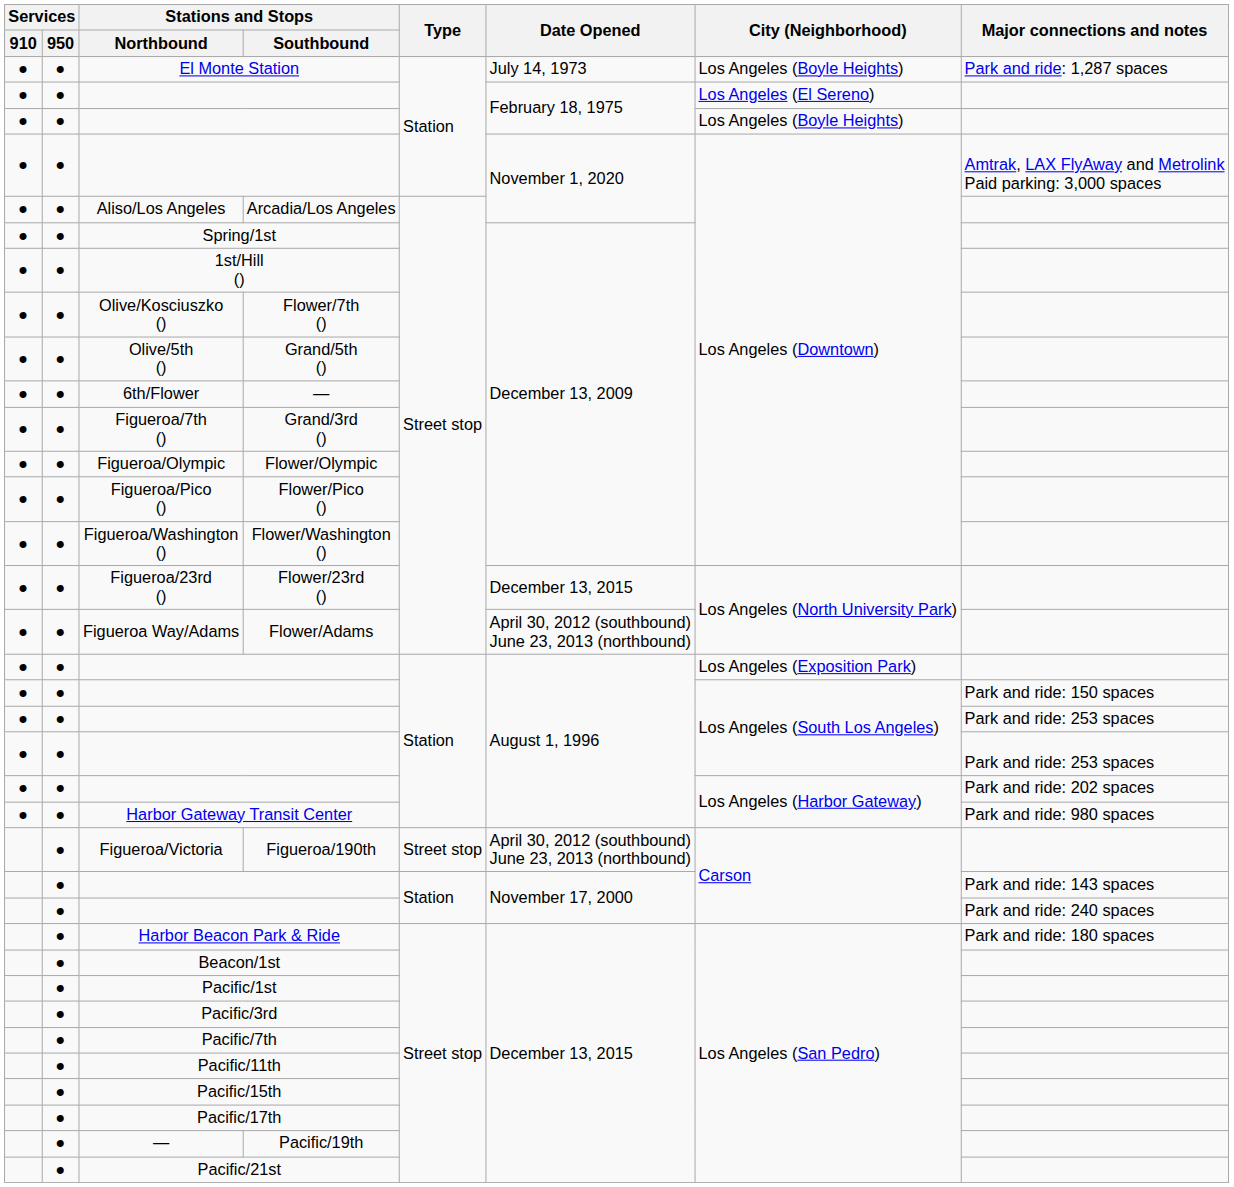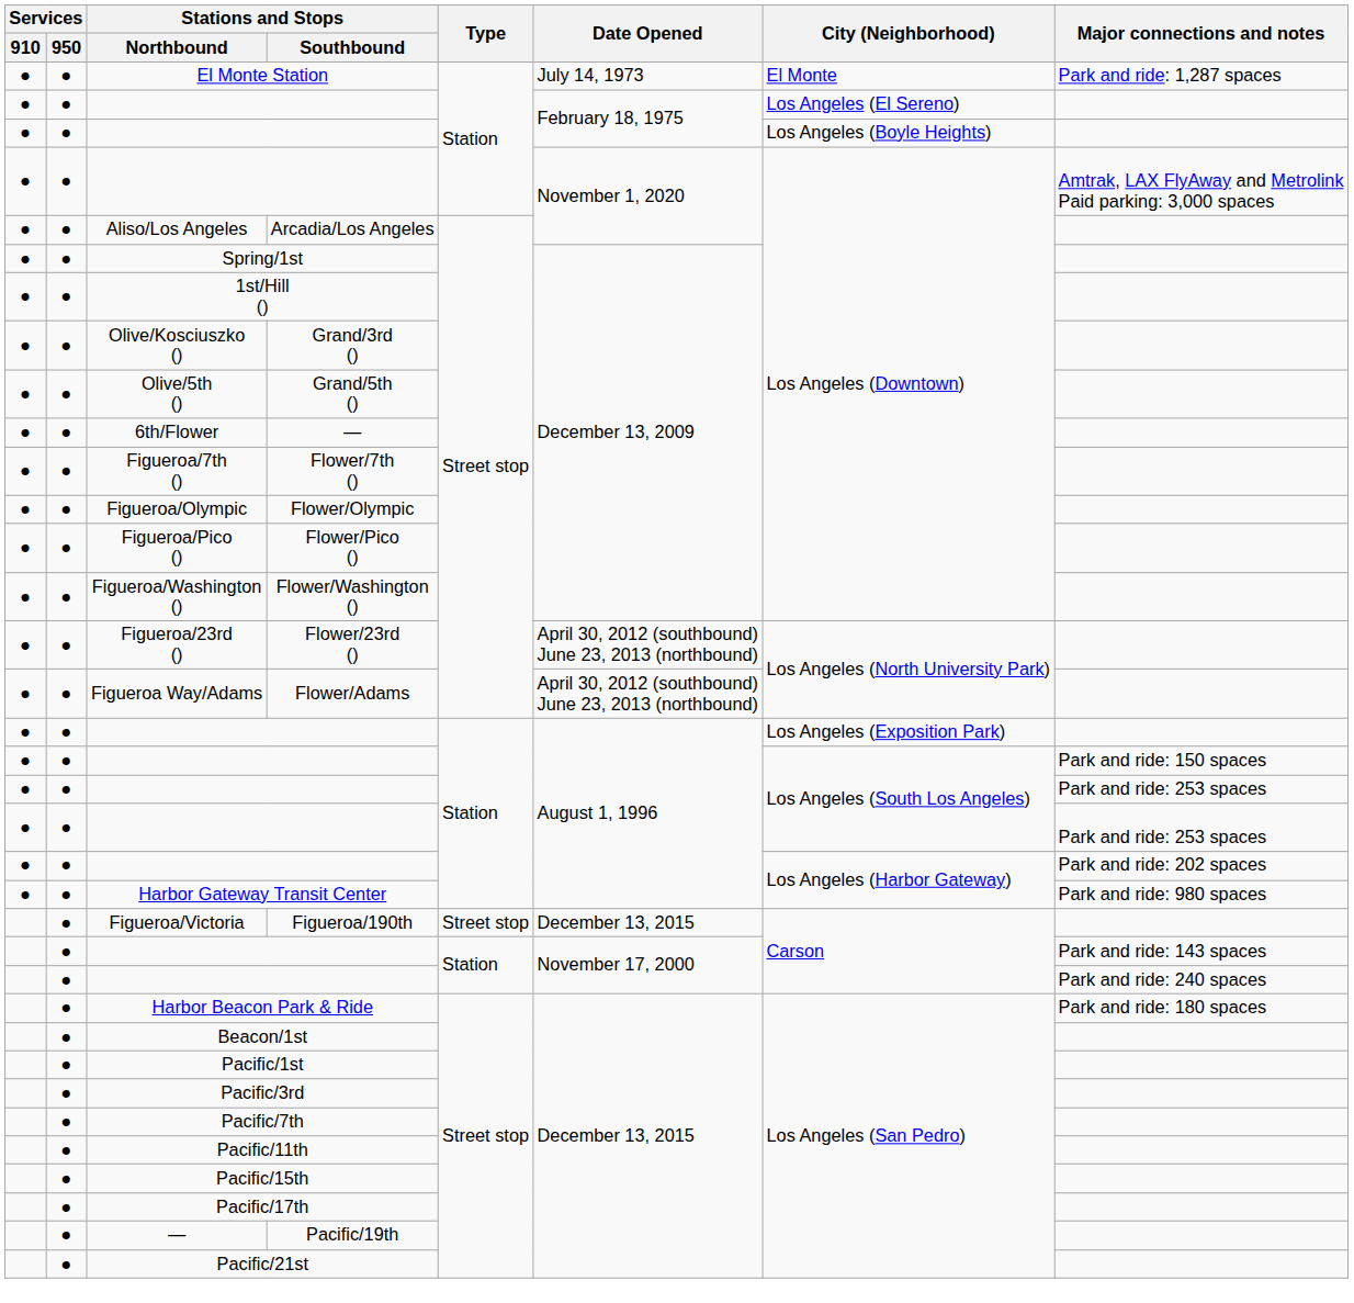 <table class="wikitable">
 <tr>
 <th colspan="2">Services</th>
 <th colspan="2">Stations and Stops</th>
 <th rowspan="2">Type</th>
 <th rowspan="2">Date Opened</th>
 <th rowspan="2">City (Neighborhood)<br></th>
 <th rowspan="2">Major connections and notes</th>
 </tr>
 <tr>
 <th>910</th>
 <th>950</th>
 <th>Northbound</th>
 <th>Southbound</th>
 </tr>
 <tr>
 <td align="center">●</td>
 <td align="center">●</td>
 <td align="center"; colspan="2"><a href='#'>El Monte Station</a></td>
 <td rowspan="4">Station</td>
 <td>July 14, 1973</td>
-<td>Los Angeles (<a href='#'>Boyle Heights</a>)</td>
+<td><a href='#'>El Monte</a></td>
 <td><a href='#'>Park and ride</a>: 1,287 spaces</td>
 </tr>
 <tr>
 <td align="center">●</td>
 <td align="center">●</td>
 <td align="center"; colspan="2"></td>
 <td rowspan="2">February 18, 1975</td>
 <td><a href='#'>Los Angeles</a> (<a href='#'>El Sereno</a>)</td>
 <td> </td>
 </tr>
 <tr>
 <td align="center">●</td>
 <td align="center">●</td>
 <td align="center"; colspan="2"></td>
 <td>Los Angeles (<a href='#'>Boyle Heights</a>)</td>
 <td></td>
 </tr>
 <tr>
 <td align="center">●</td>
 <td align="center">●</td>
 <td align="center"; colspan="2"></td>
 <td rowspan="2">November 1, 2020</td>
 <td rowspan="11">Los Angeles (<a href='#'>Downtown</a>)</td>
 <td><br><a href='#'>Amtrak</a>,  <a href='#'>LAX FlyAway</a> and  <a href='#'>Metrolink</a><br>Paid parking: 3,000 spaces</td>
 </tr>
 <tr>
 <td align="center">●</td>
 <td align="center">●</td>
 <td align="center">Aliso/Los Angeles</td>
 <td align="center">Arcadia/Los Angeles</td>
 <td rowspan="12">Street stop</td>
 <td></td>
 </tr>
 <tr>
 <td align="center">●</td>
 <td align="center">●</td>
 <td align="center" colspan="2">Spring/1st</td>
 <td rowspan="9">December 13, 2009</td>
 <td></td>
 </tr>
 <tr>
 <td align="center">●</td>
 <td align="center">●</td>
 <td align="center" colspan="2">1st/Hill<br>()</td>
 <td></td>
 </tr>
 <tr>
 <td align="center">●</td>
 <td align="center">●</td>
 <td align="center">Olive/Kosciuszko<br>()</td>
-<td align="center">Flower/7th<br>()</td>
+<td align="center">Grand/3rd<br>()</td>
 <td></td>
 </tr>
 <tr>
 <td align="center">●</td>
 <td align="center">●</td>
 <td align="center">Olive/5th<br>()</td>
 <td align="center">Grand/5th<br>()</td>
 <td></td>
 </tr>
 <tr>
 <td align="center">●</td>
 <td align="center">●</td>
 <td align="center">6th/Flower</td>
 <td align="center">—</td>
 <td></td>
 </tr>
 <tr>
 <td align="center">●</td>
 <td align="center">●</td>
 <td align="center">Figueroa/7th<br>()</td>
-<td align="center">Grand/3rd<br>()</td>
+<td align="center">Flower/7th<br>()</td>
 <td></td>
 </tr>
 <tr>
 <td align="center">●</td>
 <td align="center">●</td>
 <td align="center">Figueroa/Olympic</td>
 <td align="center">Flower/Olympic</td>
 <td></td>
 </tr>
 <tr>
 <td align="center">●</td>
 <td align="center">●</td>
 <td align="center">Figueroa/Pico<br>()</td>
 <td align="center">Flower/Pico<br>()</td>
 <td></td>
 </tr>
 <tr>
 <td align="center">●</td>
 <td align="center">●</td>
 <td align="center">Figueroa/Washington<br>()</td>
 <td align="center">Flower/Washington<br>()</td>
 <td></td>
 </tr>
 <tr>
 <td align="center">●</td>
 <td align="center">●</td>
 <td align="center">Figueroa/23rd<br>()</td>
 <td align="center">Flower/23rd<br>()</td>
-<td>December 13, 2015</td>
+<td>April 30, 2012 (southbound)<br>June 23, 2013 (northbound)</td>
 <td rowspan="2">Los Angeles (<a href='#'>North University Park</a>)</td>
 <td></td>
 </tr>
 <tr>
 <td align="center">●</td>
 <td align="center">●</td>
 <td align="center">Figueroa Way/Adams</td>
 <td align="center">Flower/Adams</td>
 <td>April 30, 2012 (southbound)<br>June 23, 2013 (northbound)</td>
 <td></td>
 </tr>
 <tr>
 <td align="center">●</td>
 <td align="center">●</td>
 <td align="center" colspan="2"></td>
 <td rowspan="6">Station</td>
 <td rowspan="6">August 1, 1996</td>
 <td rowspan="1">Los Angeles (<a href='#'>Exposition Park</a>)</td>
 <td></td>
 </tr>
 <tr>
 <td align="center">●</td>
 <td align="center">●</td>
 <td align="center" colspan="2"></td>
 <td rowspan="3">Los Angeles (<a href='#'>South Los Angeles</a>)</td>
 <td>Park and ride: 150 spaces</td>
 </tr>
 <tr>
 <td align="center">●</td>
 <td align="center">●</td>
 <td align="center" colspan="2"></td>
 <td>Park and ride: 253 spaces</td>
 </tr>
 <tr>
 <td align="center">●</td>
 <td align="center">●</td>
 <td align="center" colspan="2"></td>
 <td><br>Park and ride: 253 spaces</td>
 </tr>
 <tr>
 <td align="center">●</td>
 <td align="center">●</td>
 <td align="center" colspan="2"></td>
 <td rowspan="2">Los Angeles (<a href='#'>Harbor Gateway</a>)</td>
 <td>Park and ride: 202 spaces</td>
 </tr>
 <tr>
 <td align="center">●</td>
 <td align="center">●</td>
 <td align="center" colspan="2"><a href='#'>Harbor Gateway Transit Center</a></td>
 <td>Park and ride: 980 spaces</td>
 </tr>
 <tr>
 <td></td>
 <td align="center">●</td>
 <td align="center">Figueroa/Victoria</td>
 <td align="center">Figueroa/190th</td>
 <td>Street stop</td>
-<td>April 30, 2012 (southbound)<br>June 23, 2013 (northbound)</td>
+<td>December 13, 2015</td>
 <td rowspan="3"><a href='#'>Carson</a></td>
 <td></td>
 </tr>
 <tr>
 <td></td>
 <td align="center">●</td>
 <td align="center"; colspan="2"></td>
 <td rowspan="2">Station</td>
 <td rowspan="2">November 17, 2000</td>
 <td>Park and ride: 143 spaces</td>
 </tr>
 <tr>
 <td></td>
 <td align="center">●</td>
 <td align="center"; colspan="2"></td>
 <td>Park and ride: 240 spaces</td>
 </tr>
 <tr>
 <td></td>
 <td align="center">●</td>
 <td align="center"; colspan="2"><a href='#'>Harbor Beacon Park & Ride</a></td>
 <td rowspan="10">Street stop</td>
 <td rowspan="10">December 13, 2015</td>
 <td rowspan="10">Los Angeles (<a href='#'>San Pedro</a>)</td>
 <td>Park and ride: 180 spaces</td>
 </tr>
 <tr>
 <td></td>
 <td align="center">●</td>
 <td align="center"; colspan="2">Beacon/1st</td>
 <td></td>
 </tr>
 <tr>
 <td></td>
 <td align="center">●</td>
 <td align="center"; colspan="2">Pacific/1st</td>
 <td></td>
 </tr>
 <tr>
 <td></td>
 <td align="center">●</td>
 <td align="center"; colspan="2">Pacific/3rd</td>
 <td></td>
 </tr>
 <tr>
 <td></td>
 <td align="center">●</td>
 <td align="center"; colspan="2">Pacific/7th</td>
 <td></td>
 </tr>
 <tr>
 <td></td>
 <td align="center">●</td>
 <td align="center"; colspan="2">Pacific/11th</td>
 <td></td>
 </tr>
 <tr>
 <td></td>
 <td align="center">●</td>
 <td align="center"; colspan="2">Pacific/15th</td>
 <td></td>
 </tr>
 <tr>
 <td></td>
 <td align="center">●</td>
 <td align="center"; colspan="2">Pacific/17th</td>
 <td></td>
 </tr>
 <tr>
 <td></td>
 <td align="center">●</td>
 <td align="center">—</td>
 <td align="center">Pacific/19th</td>
 <td></td>
 </tr>
 <tr>
 <td></td>
 <td align="center">●</td>
 <td align="center"; colspan="2">Pacific/21st</td>
 <td></td>
 </tr>
 </table>
